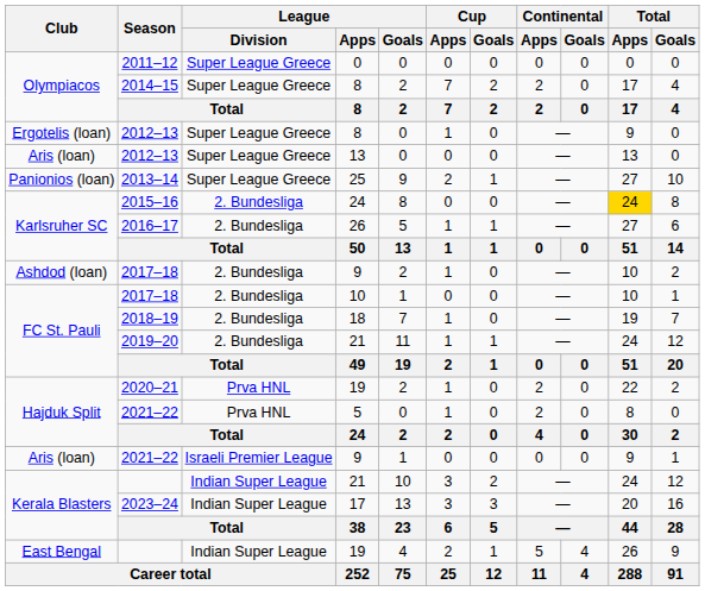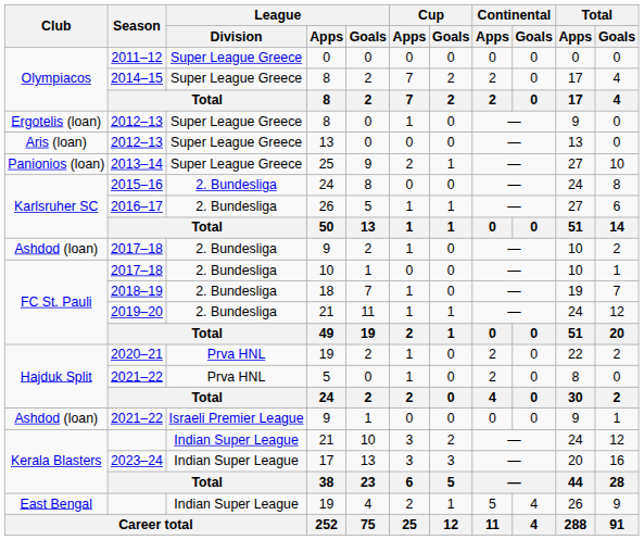 <table class="wikitable" style="text-align:center">
 <tr>
 <th rowspan="2">Club</th>
 <th rowspan="2">Season</th>
 <th colspan="3">League</th>
 <th colspan="2">Cup</th>
 <th colspan="2">Continental</th>
 <th colspan="2">Total</th>
 </tr>
 <tr>
 <th>Division</th>
 <th>Apps</th>
 <th>Goals</th>
 <th>Apps</th>
 <th>Goals</th>
 <th>Apps</th>
 <th>Goals</th>
 <th>Apps</th>
 <th>Goals</th>
 </tr>
 <tr>
 <td rowspan="3"><a href='#'>Olympiacos</a></td>
 <td><a href='#'>2011–12</a></td>
 <td><a href='#'>Super League Greece</a></td>
 <td>0</td>
 <td>0</td>
 <td>0</td>
 <td>0</td>
 <td>0</td>
 <td>0</td>
 <td>0</td>
 <td>0</td>
 </tr>
 <tr>
 <td><a href='#'>2014–15</a></td>
 <td>Super League Greece</td>
 <td>8</td>
 <td>2</td>
 <td>7</td>
 <td>2</td>
 <td>2</td>
 <td>0</td>
 <td>17</td>
 <td>4</td>
 </tr>
 <tr>
 <th colspan="2">Total</th>
 <th>8</th>
 <th>2</th>
 <th>7</th>
 <th>2</th>
 <th>2</th>
 <th>0</th>
 <th>17</th>
 <th>4</th>
 </tr>
 <tr>
 <td><a href='#'>Ergotelis</a> (loan)</td>
 <td><a href='#'>2012–13</a></td>
 <td>Super League Greece</td>
 <td>8</td>
 <td>0</td>
 <td>1</td>
 <td>0</td>
 <td colspan="2">—</td>
 <td>9</td>
 <td>0</td>
 </tr>
 <tr>
 <td><a href='#'>Aris</a> (loan)</td>
 <td><a href='#'>2012–13</a></td>
 <td>Super League Greece</td>
 <td>13</td>
 <td>0</td>
 <td>0</td>
 <td>0</td>
 <td colspan="2">—</td>
 <td>13</td>
 <td>0</td>
 </tr>
 <tr>
 <td><a href='#'>Panionios</a> (loan)</td>
 <td><a href='#'>2013–14</a></td>
 <td>Super League Greece</td>
 <td>25</td>
 <td>9</td>
 <td>2</td>
 <td>1</td>
 <td colspan="2">—</td>
 <td>27</td>
 <td>10</td>
 </tr>
 <tr>
 <td rowspan="3"><a href='#'>Karlsruher SC</a></td>
 <td><a href='#'>2015–16</a></td>
 <td><a href='#'>2. Bundesliga</a></td>
 <td>24</td>
 <td>8</td>
 <td>0</td>
 <td>0</td>
 <td colspan="2">—</td>
-<td style="background: gold;">24</td>
+<td>24</td>
 <td>8</td>
 </tr>
 <tr>
 <td><a href='#'>2016–17</a></td>
 <td>2. Bundesliga</td>
 <td>26</td>
 <td>5</td>
 <td>1</td>
 <td>1</td>
 <td colspan="2">—</td>
 <td>27</td>
 <td>6</td>
 </tr>
 <tr>
 <th colspan="2">Total</th>
 <th>50</th>
 <th>13</th>
 <th>1</th>
 <th>1</th>
 <th>0</th>
 <th>0</th>
 <th>51</th>
 <th>14</th>
 </tr>
 <tr>
 <td><a href='#'>Ashdod</a> (loan)</td>
 <td><a href='#'>2017–18</a></td>
 <td>2. Bundesliga</td>
 <td>9</td>
 <td>2</td>
 <td>1</td>
 <td>0</td>
 <td colspan="2">—</td>
 <td>10</td>
 <td>2</td>
 </tr>
 <tr>
 <td rowspan="4"><a href='#'>FC St. Pauli</a></td>
 <td><a href='#'>2017–18</a></td>
 <td>2. Bundesliga</td>
 <td>10</td>
 <td>1</td>
 <td>0</td>
 <td>0</td>
 <td colspan="2">—</td>
 <td>10</td>
 <td>1</td>
 </tr>
 <tr>
 <td><a href='#'>2018–19</a></td>
 <td>2. Bundesliga</td>
 <td>18</td>
 <td>7</td>
 <td>1</td>
 <td>0</td>
 <td colspan="2">—</td>
 <td>19</td>
 <td>7</td>
 </tr>
 <tr>
 <td><a href='#'>2019–20</a></td>
 <td>2. Bundesliga</td>
 <td>21</td>
 <td>11</td>
 <td>1</td>
 <td>1</td>
 <td colspan="2">—</td>
 <td>24</td>
 <td>12</td>
 </tr>
 <tr>
 <th colspan="2">Total</th>
 <th>49</th>
 <th>19</th>
 <th>2</th>
 <th>1</th>
 <th>0</th>
 <th>0</th>
 <th>51</th>
 <th>20</th>
 </tr>
 <tr>
 <td rowspan="3"><a href='#'>Hajduk Split</a></td>
 <td><a href='#'>2020–21</a></td>
 <td><a href='#'>Prva HNL</a></td>
 <td>19</td>
 <td>2</td>
 <td>1</td>
 <td>0</td>
 <td>2</td>
 <td>0</td>
 <td>22</td>
 <td>2</td>
 </tr>
 <tr>
 <td><a href='#'>2021–22</a></td>
 <td>Prva HNL</td>
 <td>5</td>
 <td>0</td>
 <td>1</td>
 <td>0</td>
 <td>2</td>
 <td>0</td>
 <td>8</td>
 <td>0</td>
 </tr>
 <tr>
 <th colspan="2">Total</th>
 <th>24</th>
 <th>2</th>
 <th>2</th>
 <th>0</th>
 <th>4</th>
 <th>0</th>
 <th>30</th>
 <th>2</th>
 </tr>
 <tr>
-<td><a href='#'>Aris</a> (loan)</td>
+<td><a href='#'>Ashdod</a> (loan)</td>
 <td><a href='#'>2021–22</a></td>
 <td><a href='#'>Israeli Premier League</a></td>
 <td>9</td>
 <td>1</td>
 <td>0</td>
 <td>0</td>
 <td>0</td>
 <td>0</td>
 <td>9</td>
 <td>1</td>
 </tr>
 <tr>
 <td rowspan="3"><a href='#'>Kerala Blasters</a></td>
 <td></td>
 <td><a href='#'>Indian Super League</a></td>
 <td>21</td>
 <td>10</td>
 <td>3</td>
 <td>2</td>
 <td colspan="2">—</td>
 <td>24</td>
 <td>12</td>
 </tr>
 <tr>
 <td><a href='#'>2023–24</a></td>
 <td>Indian Super League</td>
 <td>17</td>
 <td>13</td>
 <td>3</td>
 <td>3</td>
 <td colspan="2">—</td>
 <td>20</td>
 <td>16</td>
 </tr>
 <tr>
 <th colspan="2">Total</th>
 <th>38</th>
 <th>23</th>
 <th>6</th>
 <th>5</th>
 <th colspan="2">—</th>
 <th>44</th>
 <th>28</th>
 </tr>
 <tr>
 <td rowspan="1"><a href='#'>East Bengal</a></td>
 <td></td>
 <td>Indian Super League</td>
 <td>19</td>
 <td>4</td>
 <td>2</td>
 <td>1</td>
 <td>5</td>
 <td>4</td>
 <td>26</td>
 <td>9</td>
 </tr>
 <tr>
 <th colspan="3">Career total</th>
 <th>252</th>
 <th>75</th>
 <th>25</th>
 <th>12</th>
 <th>11</th>
 <th>4</th>
 <th>288</th>
 <th>91</th>
 </tr>
 </table>
